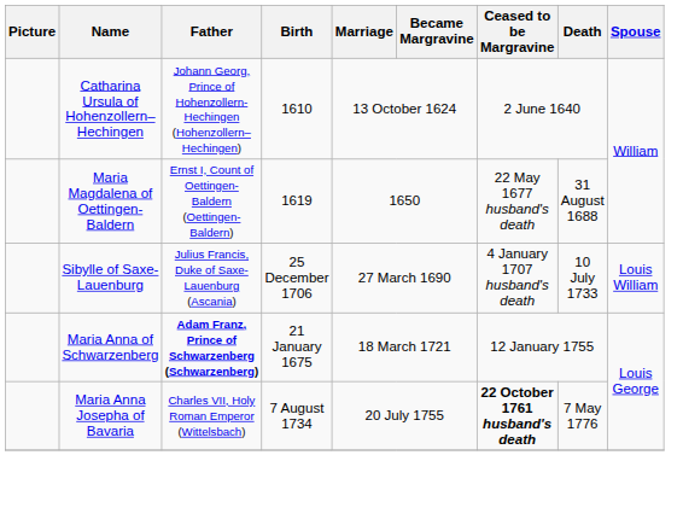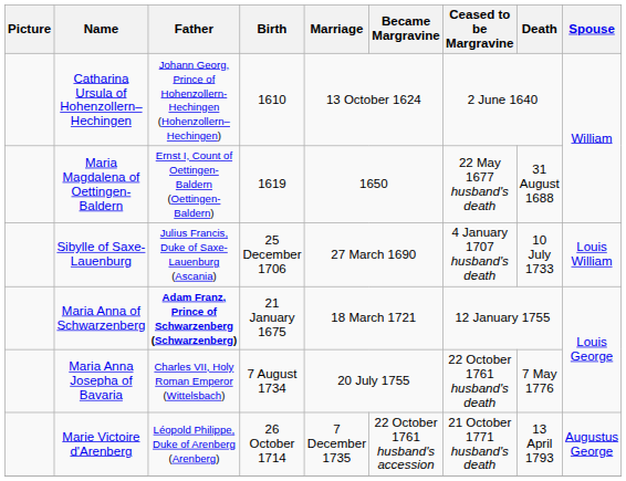 <table width=95% class="wikitable">
 <tr>
 <th width = "8%">Picture</th>
 <th width = "10%">Name</th>
 <th width = "9%">Father</th>
 <th width = "10%">Birth</th>
 <th width = "9%">Marriage</th>
 <th width = "9%">Became Margravine</th>
 <th width = "9%">Ceased to be Margravine</th>
 <th width = "9%">Death</th>
 <th width = "6%"><a href='#'>Spouse</a></th>
 </tr>
 <tr>
 <td align="center"></td>
 <td align="center"><a href='#'>Catharina Ursula of Hohenzollern–Hechingen</a></td>
 <td align="center"><small><a href='#'>Johann Georg, Prince of Hohenzollern-Hechingen</a><br>(<a href='#'>Hohenzollern–Hechingen</a>)</small></td>
 <td align="center">1610</td>
 <td align="center" colspan="2">13 October 1624</td>
 <td align="center" colspan="2">2 June 1640</td>
 <td align="center" rowspan="2"><a href='#'>William</a></td>
 </tr>
 <tr>
 <td align="center"></td>
 <td align="center"><a href='#'>Maria Magdalena of Oettingen-Baldern</a></td>
 <td align="center"><small><a href='#'>Ernst I, Count of Oettingen-Baldern</a><br>(<a href='#'>Oettingen-Baldern</a>)</small></td>
 <td align="center">1619</td>
 <td align="center" colspan="2">1650</td>
 <td align="center">22 May 1677<br><em>husband's death</em></td>
 <td align="center">31 August 1688</td>
 </tr>
 <tr>
 <td align="center"></td>
 <td align="center"><a href='#'>Sibylle of Saxe-Lauenburg</a></td>
 <td align="center"><small><a href='#'>Julius Francis, Duke of Saxe-Lauenburg</a><br>(<a href='#'>Ascania</a>)</small></td>
 <td align="center">25 December 1706</td>
 <td align="center" colspan="2">27 March 1690</td>
 <td align="center">4 January 1707<br><em>husband's death</em></td>
 <td align="center">10 July 1733</td>
 <td align="center"><a href='#'>Louis William</a></td>
 </tr>
 <tr>
 <td align="center"></td>
 <td align="center"><a href='#'>Maria Anna of Schwarzenberg</a></td>
 <td align="center"><strong><small><a href='#'>Adam Franz, Prince of Schwarzenberg</a><br>(<a href='#'>Schwarzenberg</a>)</small></strong></td>
 <td align="center">21 January 1675</td>
 <td align="center" colspan="2">18 March 1721</td>
 <td align="center" colspan="2">12 January 1755</td>
 <td align="center" rowspan="2"><a href='#'>Louis George</a></td>
 </tr>
 <tr>
 <td align="center"></td>
 <td align="center"><a href='#'>Maria Anna Josepha of Bavaria</a></td>
 <td align="center"><small><a href='#'>Charles VII, Holy Roman Emperor</a><br>(<a href='#'>Wittelsbach</a>)</small></td>
 <td align="center">7 August 1734</td>
 <td align="center" colspan="2">20 July 1755</td>
-<td align="center"><strong>22 October 1761<br><em>husband's death</em></strong></td>
+<td align="center">22 October 1761<br><em>husband's death</em></td>
 <td align="center">7 May 1776</td>
+</tr>
+<tr>
+<td align="center"></td>
+<td align="center"><a href='#'>Marie Victoire d'Arenberg</a></td>
+<td align="center"><small><a href='#'>Léopold Philippe, Duke of Arenberg</a><br>(<a href='#'>Arenberg</a>)</small></td>
+<td align="center">26 October 1714</td>
+<td align="center">7 December 1735</td>
+<td align="center">22 October 1761<br><em>husband's accession</em></td>
+<td align="center">21 October 1771<br><em>husband's death</em></td>
+<td align="center">13 April 1793</td>
+<td align="center"><a href='#'>Augustus George</a></td>
 </tr>
 <tr>
 </tr>
 </table>
